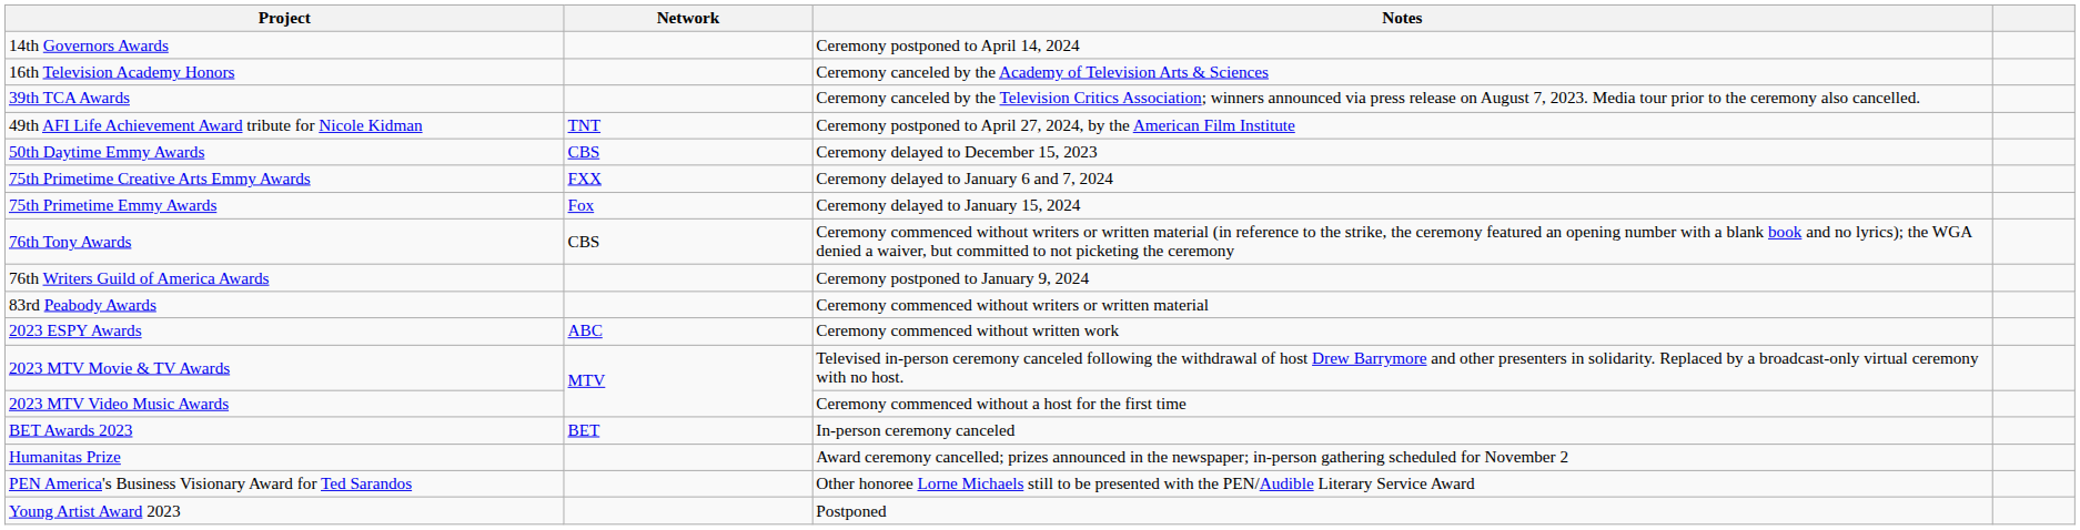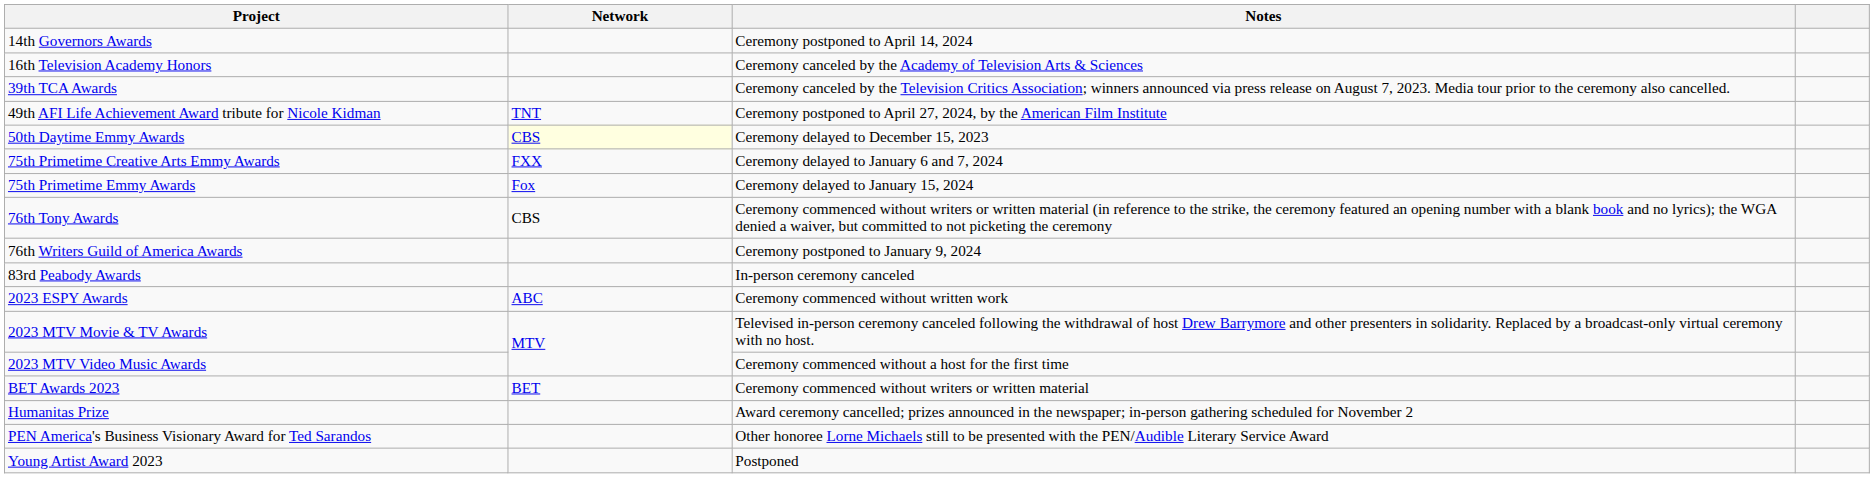 <table class="wikitable sortable defaultcenter col1left col3left" style="width:99%;">
 <tr>
 <th scope="col" style="width:27%;">Project</th>
 <th scope="col" style="width:12%;">Network</th>
 <th scope="col">Notes</th>
 <th scope="col" class="unsortable" style="width:4%;"></th>
 </tr>
 <tr>
 <td>14th <a href='#'>Governors Awards</a></td>
 <td></td>
 <td>Ceremony postponed to April 14, 2024</td>
 <td></td>
 </tr>
 <tr>
 <td>16th <a href='#'>Television Academy Honors</a></td>
 <td></td>
 <td>Ceremony canceled by the <a href='#'>Academy of Television Arts & Sciences</a></td>
 <td></td>
 </tr>
 <tr>
 <td><a href='#'>39th TCA Awards</a></td>
 <td></td>
 <td>Ceremony canceled by the <a href='#'>Television Critics Association</a>; winners announced via press release on August 7, 2023. Media tour prior to the ceremony also cancelled.</td>
 <td></td>
 </tr>
 <tr>
 <td>49th <a href='#'>AFI Life Achievement Award</a> tribute for <a href='#'>Nicole Kidman</a></td>
 <td><a href='#'>TNT</a></td>
 <td>Ceremony postponed to April 27, 2024, by the <a href='#'>American Film Institute</a></td>
 <td></td>
 </tr>
 <tr>
 <td><a href='#'>50th Daytime Emmy Awards</a></td>
-<td><a href='#'>CBS</a></td>
+<td style="background: lightyellow;"><a href='#'>CBS</a></td>
 <td>Ceremony delayed to December 15, 2023</td>
 <td></td>
 </tr>
 <tr>
 <td><a href='#'>75th Primetime Creative Arts Emmy Awards</a></td>
 <td><a href='#'>FXX</a></td>
 <td>Ceremony delayed to January 6 and 7, 2024</td>
 <td></td>
 </tr>
 <tr>
 <td><a href='#'>75th Primetime Emmy Awards</a></td>
 <td><a href='#'>Fox</a></td>
 <td>Ceremony delayed to January 15, 2024</td>
 <td></td>
 </tr>
 <tr>
 <td><a href='#'>76th Tony Awards</a></td>
 <td>CBS</td>
 <td>Ceremony commenced without writers or written material (in reference to the strike, the ceremony featured an opening number with a blank <a href='#'>book</a> and no lyrics); the WGA denied a waiver, but committed to not picketing the ceremony</td>
 <td></td>
 </tr>
 <tr>
 <td>76th <a href='#'>Writers Guild of America Awards</a></td>
 <td></td>
 <td>Ceremony postponed to January 9, 2024</td>
 <td></td>
 </tr>
 <tr>
 <td>83rd <a href='#'>Peabody Awards</a></td>
 <td></td>
-<td>Ceremony commenced without writers or written material</td>
+<td>In-person ceremony canceled</td>
 <td></td>
 </tr>
 <tr>
 <td><a href='#'>2023 ESPY Awards</a></td>
 <td><a href='#'>ABC</a></td>
 <td align="left">Ceremony commenced without written work</td>
 <td></td>
 </tr>
 <tr>
 <td><a href='#'>2023 MTV Movie & TV Awards</a></td>
 <td rowspan="2"><a href='#'>MTV</a></td>
 <td>Televised in-person ceremony canceled following the withdrawal of host <a href='#'>Drew Barrymore</a> and other presenters in solidarity. Replaced by a broadcast-only virtual ceremony with no host.</td>
 <td></td>
 </tr>
 <tr>
 <td><a href='#'>2023 MTV Video Music Awards</a></td>
 <td>Ceremony commenced without a host for the first time</td>
 <td></td>
 </tr>
 <tr>
 <td><a href='#'>BET Awards 2023</a></td>
 <td><a href='#'>BET</a></td>
-<td>In-person ceremony canceled</td>
+<td>Ceremony commenced without writers or written material</td>
 <td></td>
 </tr>
 <tr>
 <td><a href='#'>Humanitas Prize</a></td>
 <td></td>
 <td>Award ceremony cancelled; prizes announced in the newspaper; in-person gathering scheduled for November 2</td>
 <td></td>
 </tr>
 <tr>
 <td><a href='#'>PEN America</a>'s Business Visionary Award for <a href='#'>Ted Sarandos</a></td>
 <td></td>
 <td>Other honoree <a href='#'>Lorne Michaels</a> still to be presented with the PEN/<a href='#'>Audible</a> Literary Service Award</td>
 <td></td>
 </tr>
 <tr>
 <td><a href='#'>Young Artist Award</a> 2023</td>
 <td></td>
 <td>Postponed</td>
 <td></td>
 </tr>
 </table>
